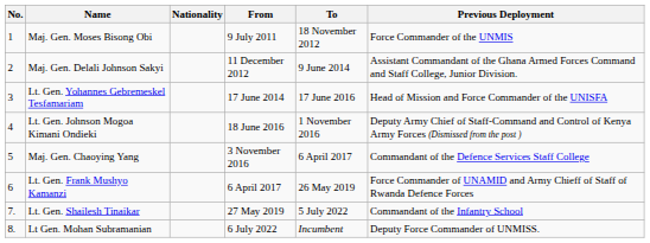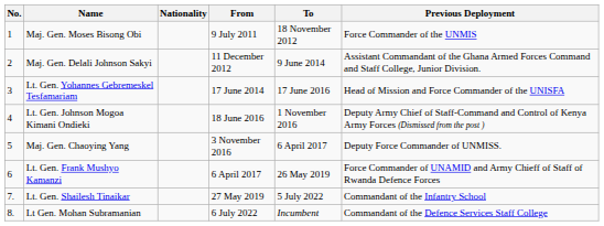 <table class="wikitable" style="font-size:90%; text-align:left;">
 <tr>
 <th>No.</th>
 <th>Name</th>
 <th>Nationality</th>
 <th>From</th>
 <th>To</th>
 <th>Previous Deployment</th>
 </tr>
 <tr>
 <td>1</td>
 <td>Maj. Gen. Moses Bisong Obi</td>
 <td></td>
 <td>9 July 2011</td>
 <td>18 November 2012</td>
 <td>Force Commander of the <a href='#'>UNMIS</a></td>
 </tr>
 <tr>
 <td>2</td>
 <td>Maj. Gen. Delali Johnson Sakyi</td>
 <td></td>
 <td>11 December 2012</td>
 <td>9 June 2014</td>
 <td>Assistant Commandant of the Ghana Armed Forces Command and Staff College, Junior Division.</td>
 </tr>
 <tr>
 <td>3</td>
 <td>Lt. Gen. <a href='#'>Yohannes Gebremeskel Tesfamariam</a></td>
 <td></td>
 <td>17 June 2014</td>
 <td>17 June 2016</td>
 <td>Head of Mission and Force Commander of the <a href='#'>UNISFA</a></td>
 </tr>
 <tr>
 <td>4</td>
 <td>Lt. Gen. Johnson Mogoa Kimani Ondieki</td>
 <td></td>
 <td>18 June 2016</td>
 <td>1 November 2016</td>
 <td>Deputy Army Chief of Staff-Command and Control of Kenya Army Forces  <em><small>(Dismissed from the post )</small></em></td>
 </tr>
 <tr>
 <td>5</td>
 <td>Maj. Gen. Chaoying Yang</td>
 <td></td>
 <td>3 November 2016</td>
 <td>6 April 2017</td>
-<td>Commandant of the <a href='#'>Defence Services Staff College</a></td>
+<td>Deputy Force Commander of UNMISS.</td>
 </tr>
 <tr>
 <td>6</td>
 <td>Lt. Gen. <a href='#'>Frank Mushyo Kamanzi</a></td>
 <td></td>
 <td>6 April 2017</td>
 <td>26 May 2019</td>
 <td>Force Commander of <a href='#'>UNAMID</a> and Army Chieff of Staff of Rwanda Defence Forces</td>
 </tr>
 <tr>
 <td>7.</td>
 <td>Lt. Gen. <a href='#'>Shailesh Tinaikar</a></td>
 <td></td>
 <td>27 May 2019</td>
 <td>5 July 2022</td>
 <td>Commandant of the <a href='#'>Infantry School</a></td>
 </tr>
 <tr>
 <td>8.</td>
 <td>Lt Gen. Mohan Subramanian</td>
 <td><strong></strong></td>
 <td>6 July 2022</td>
 <td><em>Incumbent</em></td>
-<td>Deputy Force Commander of UNMISS.</td>
+<td>Commandant of the <a href='#'>Defence Services Staff College</a></td>
 </tr>
 </table>
